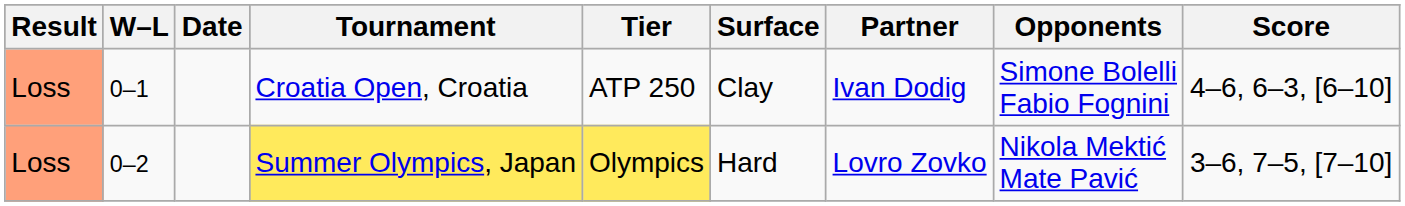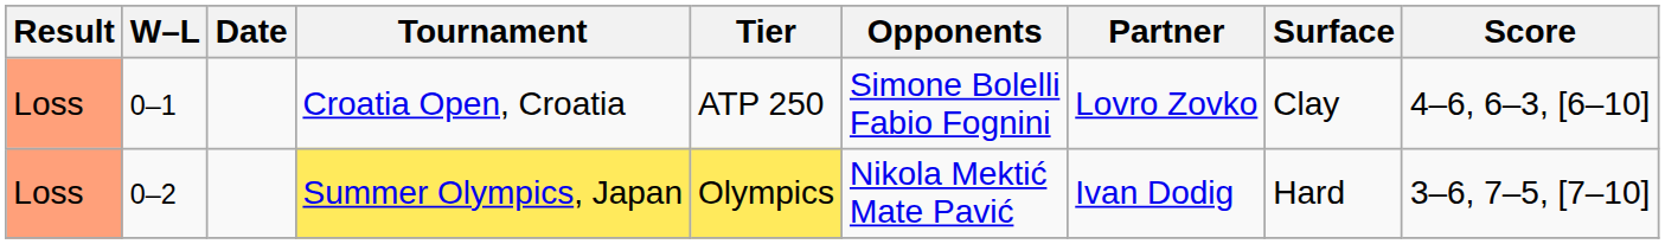 <table class="sortable wikitable">
 <tr>
 <th>Result</th>
 <th class="unsortable">W–L</th>
 <th>Date</th>
 <th>Tournament</th>
 <th>Tier</th>
+<th>Opponents</th>
+<th>Partner</th>
 <th>Surface</th>
-<th>Partner</th>
-<th>Opponents</th>
 <th class="unsortable">Score</th>
 </tr>
 <tr>
 <td bgcolor=FFA07A>Loss</td>
 <td><small>0–1</small></td>
 <td><a href='#'></a></td>
 <td><a href='#'>Croatia Open</a>, Croatia</td>
 <td>ATP 250</td>
+<td> <a href='#'>Simone Bolelli</a><br> <a href='#'>Fabio Fognini</a></td>
+<td> <a href='#'>Lovro Zovko</a></td>
 <td>Clay</td>
-<td> <a href='#'>Ivan Dodig</a></td>
-<td> <a href='#'>Simone Bolelli</a><br> <a href='#'>Fabio Fognini</a></td>
 <td>4–6, 6–3, [6–10]</td>
 </tr>
 <tr>
 <td bgcolor=FFA07A>Loss</td>
 <td><small>0–2</small></td>
 <td><a href='#'></a></td>
 <td style="background:#FFEA5C;"><a href='#'>Summer Olympics</a>, Japan</td>
 <td style="background:#FFEA5C;">Olympics</td>
+<td> <a href='#'>Nikola Mektić</a><br> <a href='#'>Mate Pavić</a></td>
+<td> <a href='#'>Ivan Dodig</a></td>
 <td>Hard</td>
-<td> <a href='#'>Lovro Zovko</a></td>
-<td> <a href='#'>Nikola Mektić</a><br> <a href='#'>Mate Pavić</a></td>
 <td>3–6, 7–5, [7–10]</td>
 </tr>
 </table>
